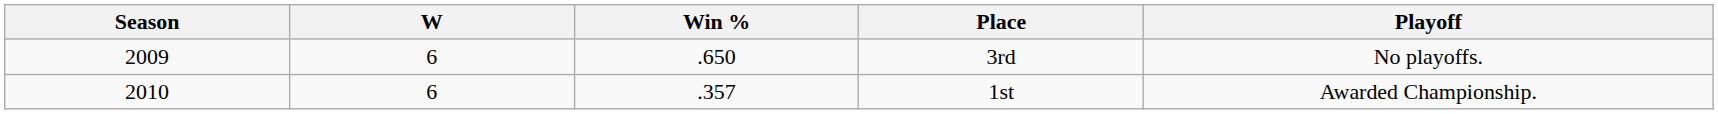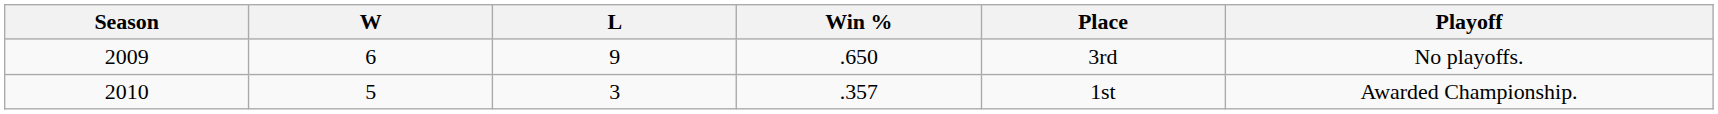 <table class="wikitable">
 <tr>
 <th bgcolor="#DDDDFF" width="5%">Season</th>
 <th bgcolor="#DDDDFF" width="5%">W</th>
+<th bgcolor="#DDDDFF" width="5%">L</th>
 <th bgcolor="#DDDDFF" width="5%">Win %</th>
 <th bgcolor="#DDDDFF" width="5%">Place</th>
 <th bgcolor="#DDDDFF" width="10%">Playoff</th>
 </tr>
 <tr align=center>
 <td>2009</td>
 <td>6</td>
+<td>9</td>
 <td>.650</td>
 <td>3rd</td>
 <td>No playoffs.</td>
 </tr>
 <tr align=center>
 <td>2010</td>
-<td>6</td>
+<td>5</td>
+<td>3</td>
 <td>.357</td>
 <td>1st</td>
 <td>Awarded Championship.</td>
 </tr>
 </table>
